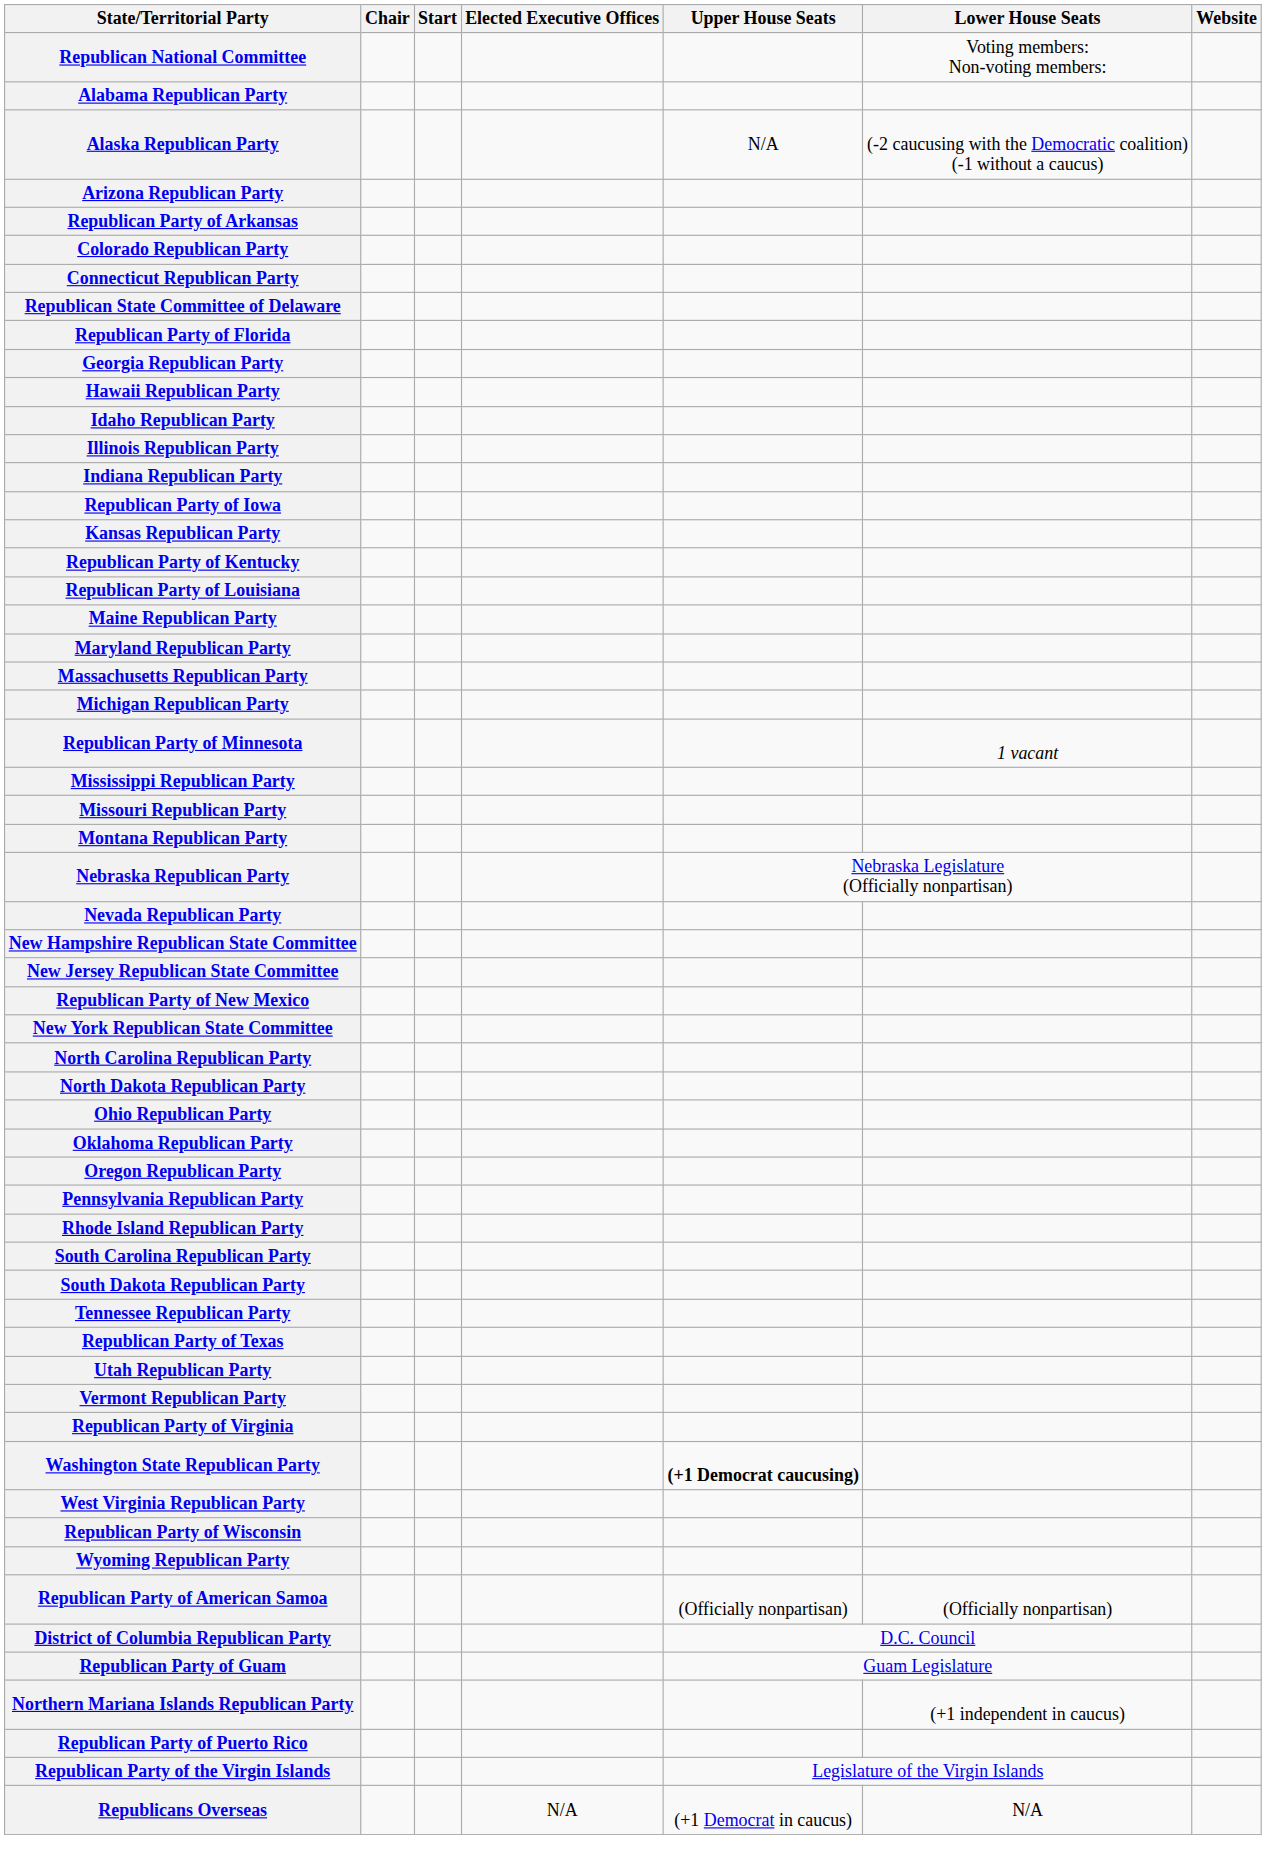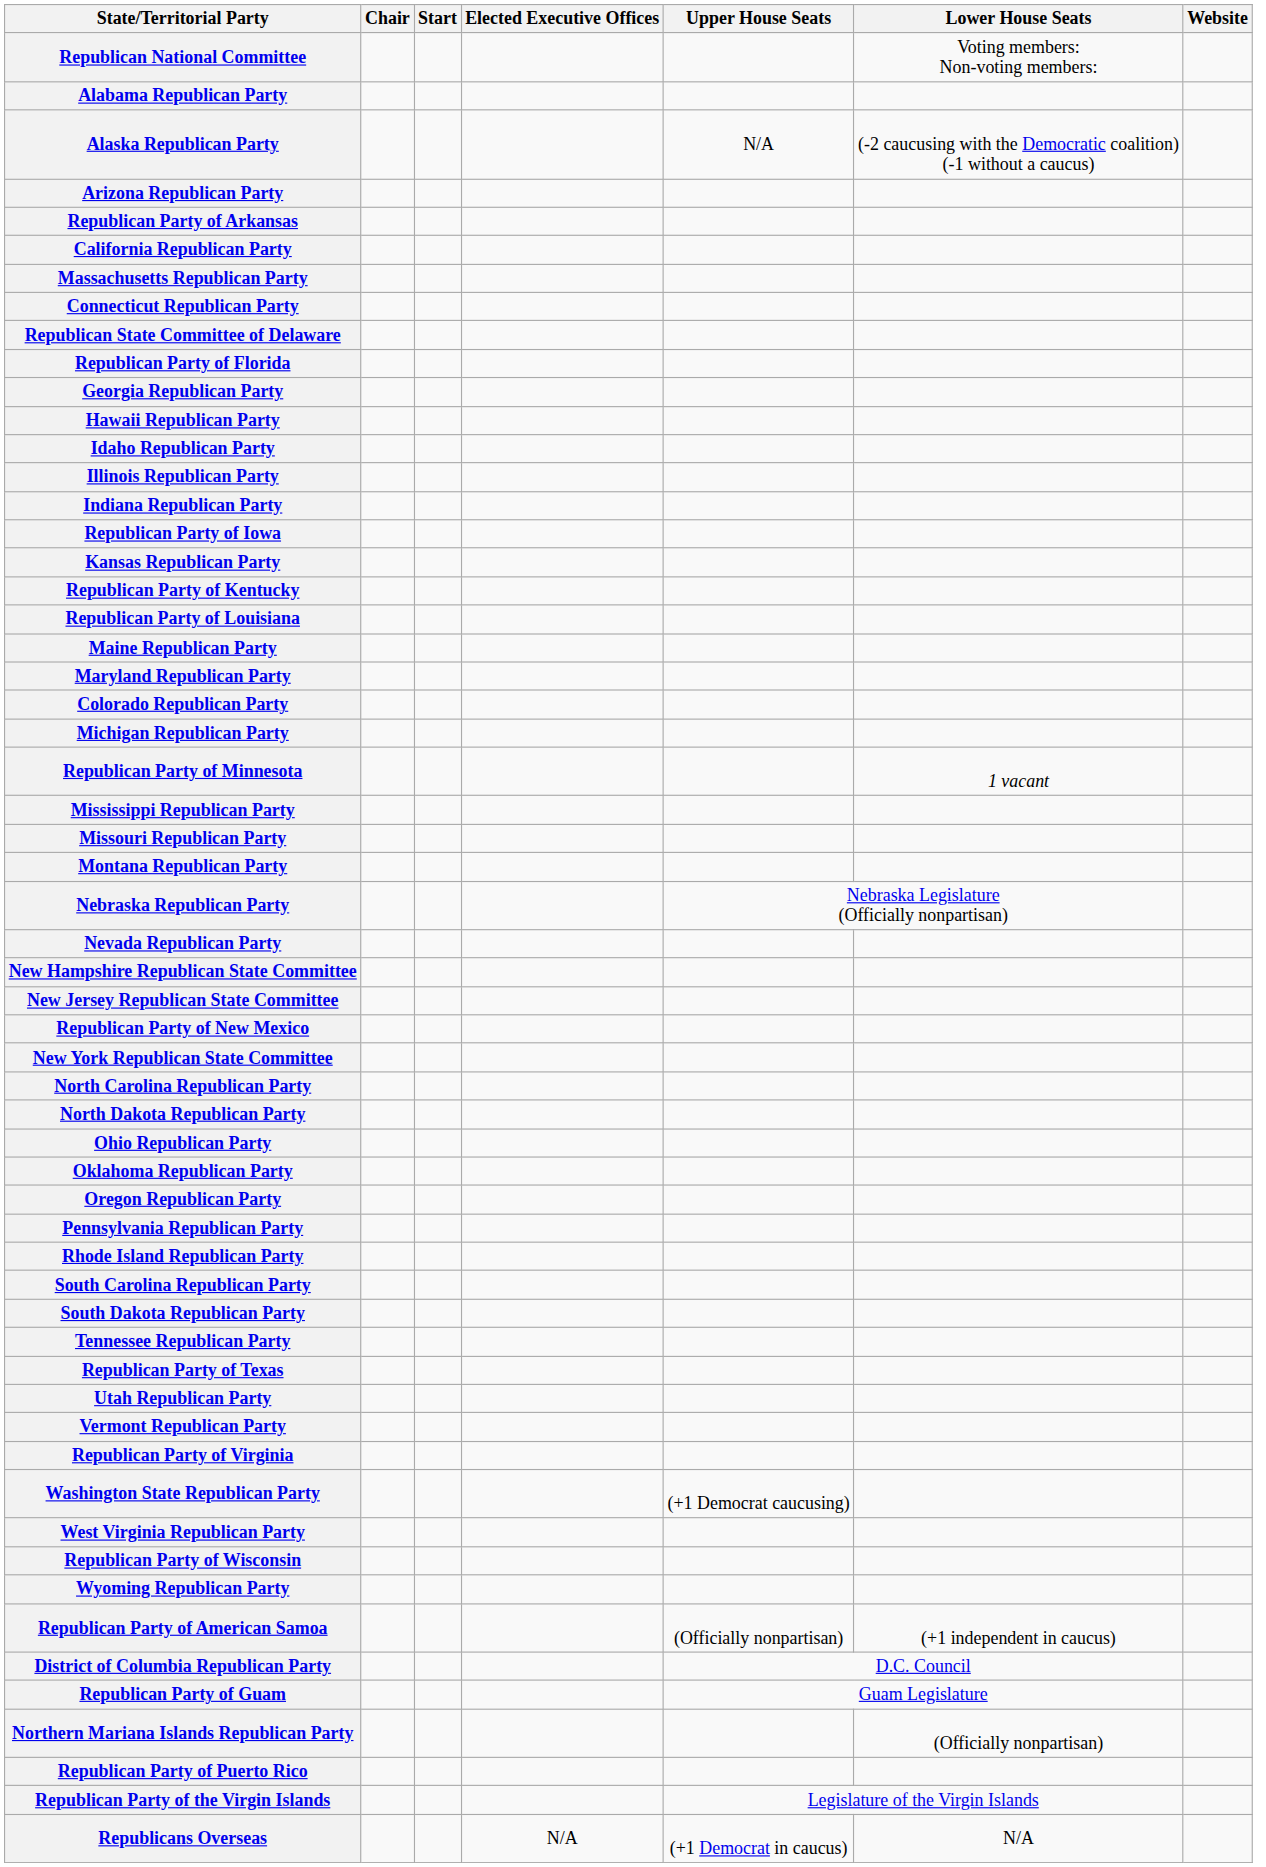 <table class="wikitable sortable plainrowheaders mw-datatable sticky-table-col1 sticky-table-head  static-row-numbers sort-under col1left col2left col3center" style="text-align:center;">
 <tr>
 <th>State/Territorial Party</th>
 <th>Chair</th>
 <th>Start</th>
 <th>Elected Executive Offices</th>
 <th>Upper House Seats</th>
 <th>Lower House Seats</th>
 <th class="unsortable">Website</th>
 </tr>
 <tr>
 <th scope=row><a href='#'>Republican National Committee</a></th>
 <td></td>
 <td></td>
 <td></td>
 <td></td>
 <td>Voting members:<br>Non-voting members:</td>
 <td></td>
 </tr>
 <tr>
 <th scope=row><a href='#'>Alabama Republican Party</a></th>
 <td></td>
 <td></td>
 <td></td>
 <td></td>
 <td></td>
 <td></td>
 </tr>
 <tr>
 <th scope=row><a href='#'>Alaska Republican Party</a></th>
 <td></td>
 <td></td>
 <td></td>
 <td>N/A</td>
 <td><br>(-2 caucusing with the <a href='#'>Democratic</a> coalition)<br>(-1 without a caucus)</td>
 <td></td>
 </tr>
 <tr>
 <th scope=row><a href='#'>Arizona Republican Party</a></th>
 <td></td>
 <td></td>
 <td></td>
 <td></td>
 <td></td>
 <td></td>
 </tr>
 <tr>
 <th scope=row><a href='#'>Republican Party of Arkansas</a></th>
 <td></td>
 <td></td>
 <td></td>
 <td></td>
 <td></td>
 <td></td>
 </tr>
 <tr>
-<th scope=row><a href='#'>Colorado Republican Party</a></th>
+<th scope=row><a href='#'>California Republican Party</a></th>
+<td></td>
+<td></td>
+<td></td>
+<td></td>
+<td></td>
+<td></td>
+</tr>
+<tr>
+<th scope=row><a href='#'>Massachusetts Republican Party</a></th>
 <td></td>
 <td></td>
 <td></td>
 <td></td>
 <td></td>
 <td></td>
 </tr>
 <tr>
 <th scope=row><a href='#'>Connecticut Republican Party</a></th>
 <td></td>
 <td></td>
 <td></td>
 <td></td>
 <td></td>
 <td></td>
 </tr>
 <tr>
 <th scope=row><a href='#'>Republican State Committee of Delaware</a></th>
 <td></td>
 <td></td>
 <td></td>
 <td></td>
 <td></td>
 <td></td>
 </tr>
 <tr>
 <th scope=row><a href='#'>Republican Party of Florida</a></th>
 <td></td>
 <td><br></td>
 <td></td>
 <td></td>
 <td></td>
 <td></td>
 </tr>
 <tr>
 <th scope=row><a href='#'>Georgia Republican Party</a></th>
 <td></td>
 <td></td>
 <td></td>
 <td></td>
 <td></td>
 <td></td>
 </tr>
 <tr>
 <th scope=row><a href='#'>Hawaii Republican Party</a></th>
 <td></td>
 <td></td>
 <td></td>
 <td></td>
 <td></td>
 <td></td>
 </tr>
 <tr>
 <th scope=row><a href='#'>Idaho Republican Party</a></th>
 <td></td>
 <td></td>
 <td></td>
 <td></td>
 <td></td>
 <td></td>
 </tr>
 <tr>
 <th scope=row><a href='#'>Illinois Republican Party</a></th>
 <td></td>
 <td></td>
 <td></td>
 <td></td>
 <td></td>
 <td></td>
 </tr>
 <tr>
 <th scope=row><a href='#'>Indiana Republican Party</a></th>
 <td></td>
 <td></td>
 <td></td>
 <td></td>
 <td></td>
 <td></td>
 </tr>
 <tr>
 <th scope=row><a href='#'>Republican Party of Iowa</a></th>
 <td></td>
 <td></td>
 <td></td>
 <td></td>
 <td></td>
 <td></td>
 </tr>
 <tr>
 <th scope=row><a href='#'>Kansas Republican Party</a></th>
 <td></td>
 <td></td>
 <td></td>
 <td></td>
 <td></td>
 <td></td>
 </tr>
 <tr>
 <th scope=row><a href='#'>Republican Party of Kentucky</a></th>
 <td></td>
 <td></td>
 <td></td>
 <td></td>
 <td></td>
 <td></td>
 </tr>
 <tr>
 <th scope=row><a href='#'>Republican Party of Louisiana</a></th>
 <td></td>
 <td></td>
 <td></td>
 <td></td>
 <td></td>
 <td></td>
 </tr>
 <tr>
 <th scope=row><a href='#'>Maine Republican Party</a></th>
 <td></td>
 <td></td>
 <td></td>
 <td></td>
 <td></td>
 <td></td>
 </tr>
 <tr>
 <th scope=row><a href='#'>Maryland Republican Party</a></th>
 <td></td>
 <td></td>
 <td></td>
 <td></td>
 <td></td>
 <td></td>
 </tr>
 <tr>
-<th scope=row><a href='#'>Massachusetts Republican Party</a></th>
+<th scope=row><a href='#'>Colorado Republican Party</a></th>
 <td></td>
 <td></td>
 <td></td>
 <td></td>
 <td></td>
 <td></td>
 </tr>
 <tr>
 <th scope=row><a href='#'>Michigan Republican Party</a></th>
 <td></td>
 <td></td>
 <td></td>
 <td></td>
 <td></td>
 <td></td>
 </tr>
 <tr>
 <th scope=row><a href='#'>Republican Party of Minnesota</a></th>
 <td></td>
 <td></td>
 <td></td>
 <td></td>
 <td><br><em>1 vacant</em><br></td>
 <td></td>
 </tr>
 <tr>
 <th scope=row><a href='#'>Mississippi Republican Party</a></th>
 <td></td>
 <td></td>
 <td></td>
 <td></td>
 <td></td>
 <td></td>
 </tr>
 <tr>
 <th scope=row><a href='#'>Missouri Republican Party</a></th>
 <td></td>
 <td></td>
 <td></td>
 <td></td>
 <td></td>
 <td></td>
 </tr>
 <tr>
 <th scope=row><a href='#'>Montana Republican Party</a></th>
 <td></td>
 <td></td>
 <td></td>
 <td></td>
 <td></td>
 <td></td>
 </tr>
 <tr>
 <th scope=row><a href='#'>Nebraska Republican Party</a></th>
 <td></td>
 <td></td>
 <td></td>
 <td colspan="2" ><a href='#'>Nebraska Legislature</a><br> (Officially nonpartisan)</td>
 <td></td>
 </tr>
 <tr>
 <th scope=row><a href='#'>Nevada Republican Party</a></th>
 <td></td>
 <td></td>
 <td></td>
 <td></td>
 <td></td>
 <td></td>
 </tr>
 <tr>
 <th scope=row><a href='#'>New Hampshire Republican State Committee</a></th>
 <td></td>
 <td></td>
 <td></td>
 <td></td>
 <td></td>
 <td></td>
 </tr>
 <tr>
 <th scope=row><a href='#'>New Jersey Republican State Committee</a></th>
 <td></td>
 <td></td>
 <td></td>
 <td></td>
 <td></td>
 <td></td>
 </tr>
 <tr>
 <th scope=row><a href='#'>Republican Party of New Mexico</a></th>
 <td></td>
 <td></td>
 <td></td>
 <td></td>
 <td></td>
 <td></td>
 </tr>
 <tr>
 <th scope=row><a href='#'>New York Republican State Committee</a></th>
 <td></td>
 <td></td>
 <td></td>
 <td></td>
 <td></td>
 <td></td>
 </tr>
 <tr>
 <th scope=row><a href='#'>North Carolina Republican Party</a></th>
 <td></td>
 <td></td>
 <td></td>
 <td></td>
 <td></td>
 <td></td>
 </tr>
 <tr>
 <th scope=row><a href='#'>North Dakota Republican Party</a></th>
 <td></td>
 <td></td>
 <td></td>
 <td></td>
 <td></td>
 <td></td>
 </tr>
 <tr>
 <th scope=row><a href='#'>Ohio Republican Party</a></th>
 <td></td>
 <td></td>
 <td></td>
 <td></td>
 <td></td>
 <td></td>
 </tr>
 <tr>
 <th scope=row><a href='#'>Oklahoma Republican Party</a></th>
 <td></td>
 <td></td>
 <td></td>
 <td></td>
 <td></td>
 <td></td>
 </tr>
 <tr>
 <th scope=row><a href='#'>Oregon Republican Party</a></th>
 <td></td>
 <td></td>
 <td></td>
 <td></td>
 <td></td>
 <td></td>
 </tr>
 <tr>
 <th scope=row><a href='#'>Pennsylvania Republican Party</a></th>
 <td></td>
 <td></td>
 <td></td>
 <td></td>
 <td></td>
 <td></td>
 </tr>
 <tr>
 <th scope=row><a href='#'>Rhode Island Republican Party</a></th>
 <td></td>
 <td></td>
 <td></td>
 <td></td>
 <td></td>
 <td></td>
 </tr>
 <tr>
 <th scope=row><a href='#'>South Carolina Republican Party</a></th>
 <td></td>
 <td></td>
 <td></td>
 <td></td>
 <td></td>
 <td></td>
 </tr>
 <tr>
 <th scope=row><a href='#'>South Dakota Republican Party</a></th>
 <td></td>
 <td></td>
 <td></td>
 <td></td>
 <td></td>
 <td></td>
 </tr>
 <tr>
 <th scope=row><a href='#'>Tennessee Republican Party</a></th>
 <td></td>
 <td></td>
 <td></td>
 <td></td>
 <td></td>
 <td></td>
 </tr>
 <tr>
 <th scope=row><a href='#'>Republican Party of Texas</a></th>
 <td></td>
 <td></td>
 <td></td>
 <td></td>
 <td></td>
 <td></td>
 </tr>
 <tr>
 <th scope=row><a href='#'>Utah Republican Party</a></th>
 <td></td>
 <td></td>
 <td></td>
 <td></td>
 <td></td>
 <td></td>
 </tr>
 <tr>
 <th scope=row><a href='#'>Vermont Republican Party</a></th>
 <td></td>
 <td></td>
 <td></td>
 <td></td>
 <td></td>
 <td></td>
 </tr>
 <tr>
 <th scope=row><a href='#'>Republican Party of Virginia</a></th>
 <td></td>
 <td></td>
 <td></td>
 <td></td>
 <td></td>
 <td></td>
 </tr>
 <tr>
 <th scope=row><a href='#'>Washington State Republican Party</a></th>
 <td></td>
 <td></td>
 <td></td>
-<td><strong><br>(+1 Democrat caucusing)</strong></td>
+<td><br>(+1 Democrat caucusing)</td>
 <td></td>
 <td></td>
 </tr>
 <tr>
 <th scope=row><a href='#'>West Virginia Republican Party</a></th>
 <td></td>
 <td></td>
 <td></td>
 <td></td>
 <td></td>
 <td></td>
 </tr>
 <tr>
 <th scope=row><a href='#'>Republican Party of Wisconsin</a></th>
 <td></td>
 <td></td>
 <td></td>
 <td></td>
 <td></td>
 <td></td>
 </tr>
 <tr>
 <th scope=row><a href='#'>Wyoming Republican Party</a></th>
 <td></td>
 <td></td>
 <td></td>
 <td></td>
 <td></td>
 <td></td>
 </tr>
 <tr>
 <th scope=row><a href='#'>Republican Party of American Samoa</a></th>
 <td></td>
 <td></td>
 <td></td>
 <td><br>(Officially nonpartisan)</td>
-<td><br>(Officially nonpartisan)</td>
+<td><br>(+1 independent in caucus)</td>
 <td></td>
 </tr>
 <tr>
 <th scope=row><a href='#'>District of Columbia Republican Party</a></th>
 <td></td>
 <td></td>
 <td></td>
 <td colspan="2"><a href='#'>D.C. Council</a><br></td>
 <td></td>
 </tr>
 <tr>
 <th scope=row><a href='#'>Republican Party of Guam</a></th>
 <td></td>
 <td></td>
 <td></td>
 <td colspan="2"><a href='#'>Guam Legislature</a><br></td>
 <td></td>
 </tr>
 <tr>
 <th scope=row><a href='#'>Northern Mariana Islands Republican Party</a></th>
 <td></td>
 <td></td>
 <td></td>
 <td></td>
-<td><br>(+1 independent in caucus)</td>
+<td><br>(Officially nonpartisan)</td>
 <td></td>
 </tr>
 <tr>
 <th scope=row><a href='#'>Republican Party of Puerto Rico</a></th>
 <td></td>
 <td></td>
 <td></td>
 <td></td>
 <td></td>
 <td></td>
 </tr>
 <tr>
 <th scope=row><a href='#'>Republican Party of the Virgin Islands</a></th>
 <td></td>
 <td></td>
 <td></td>
 <td colspan="2"><a href='#'>Legislature of the Virgin Islands</a><br></td>
 <td></td>
 </tr>
 <tr>
 <th scope=row><a href='#'>Republicans Overseas</a></th>
 <td></td>
 <td></td>
 <td>N/A</td>
 <td><br>(+1 <a href='#'>Democrat</a> in caucus)</td>
 <td>N/A</td>
 <td></td>
 </tr>
 </table>
